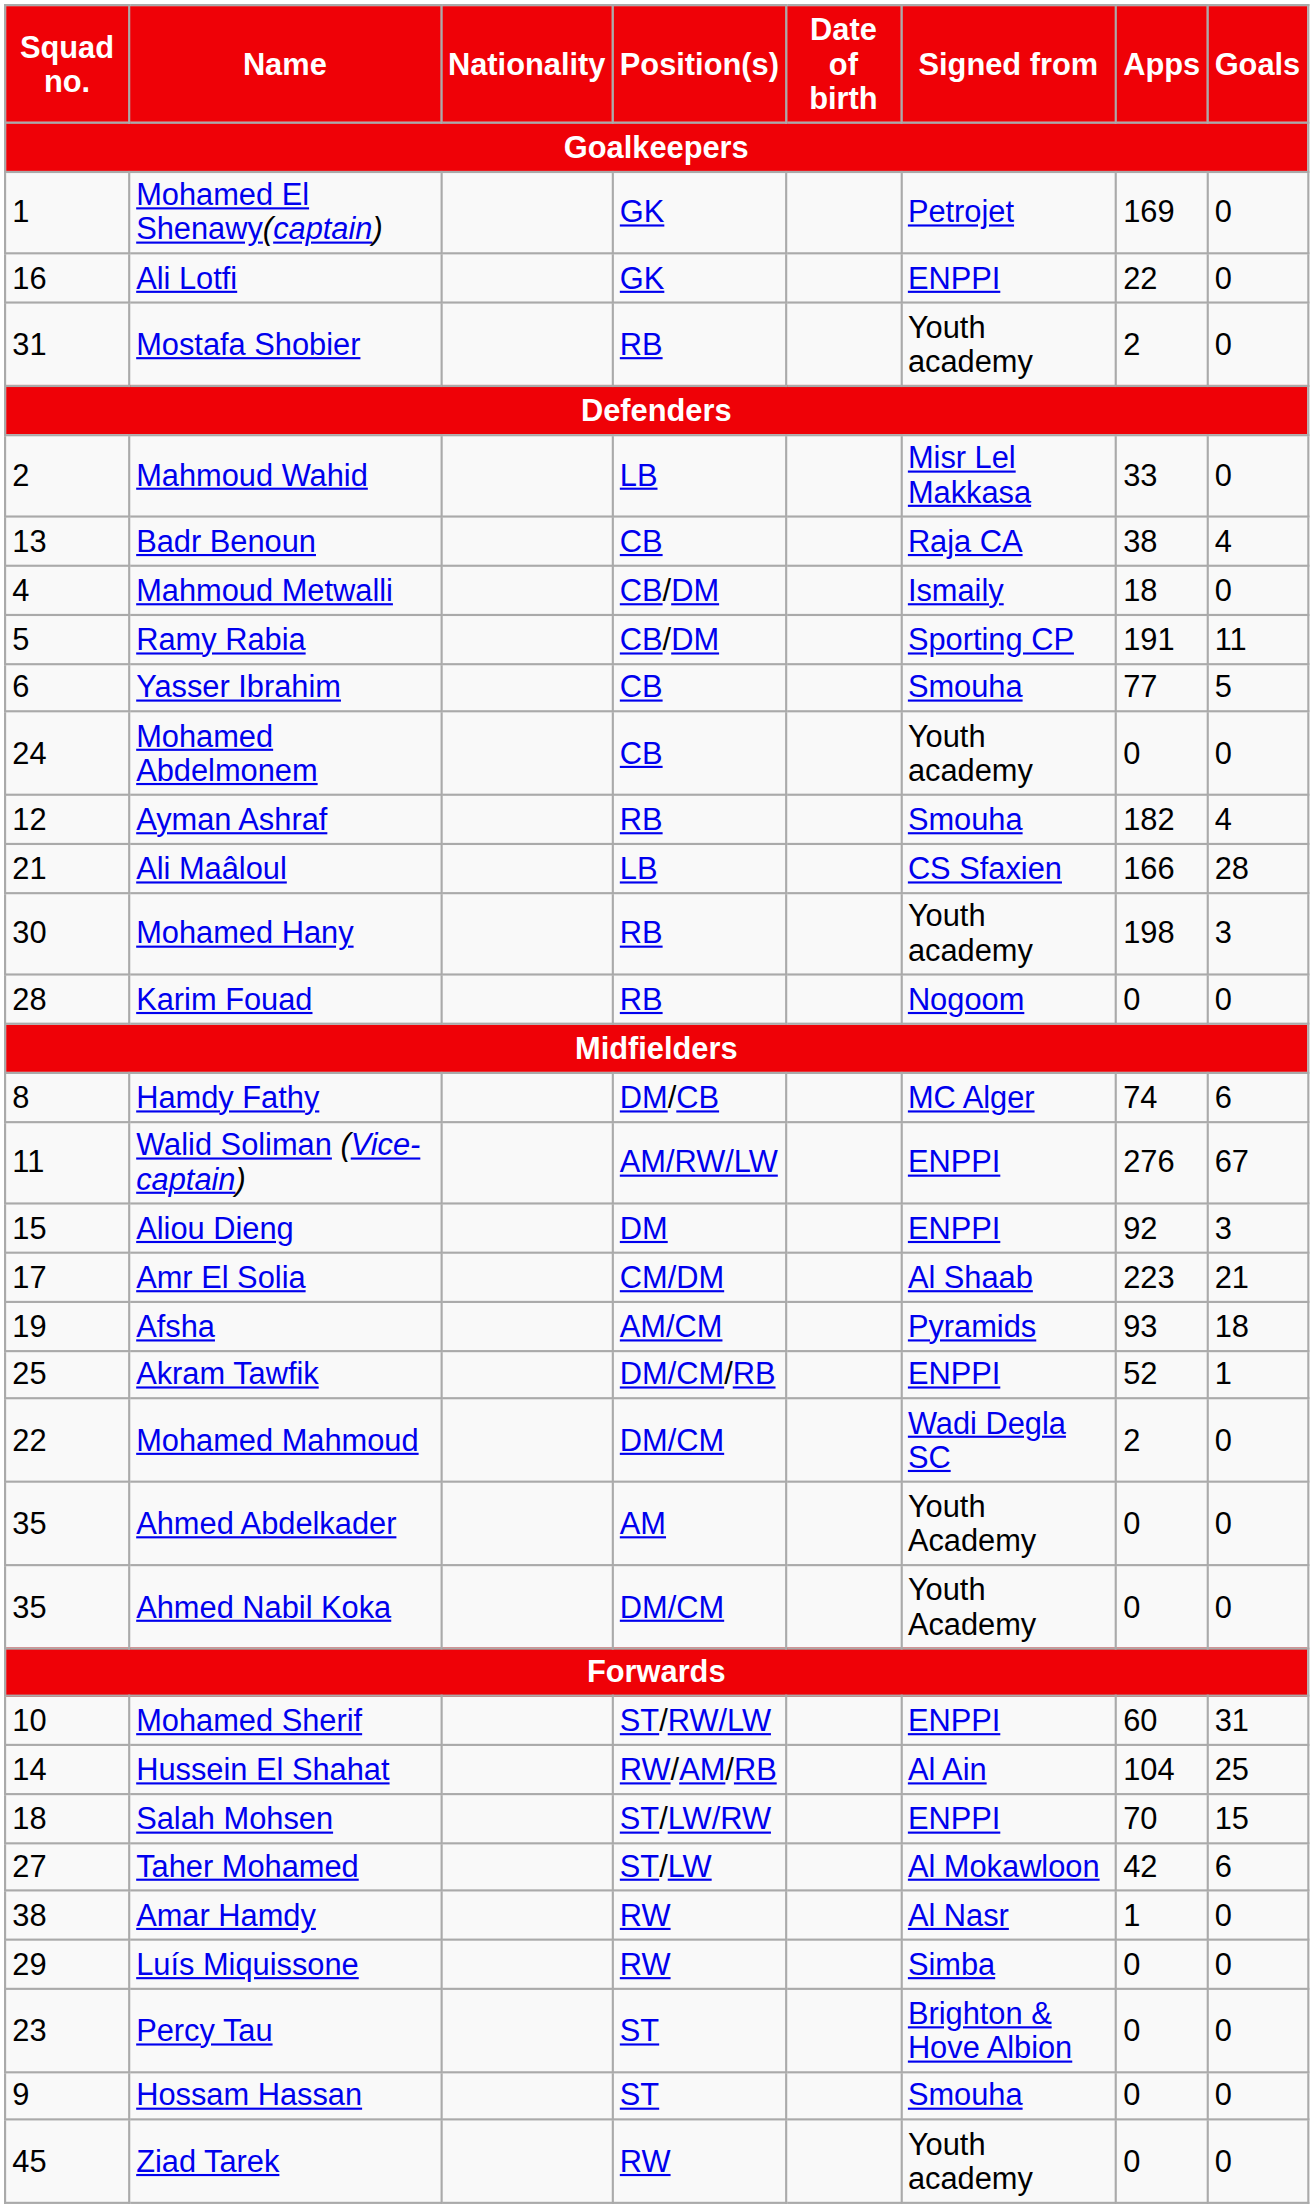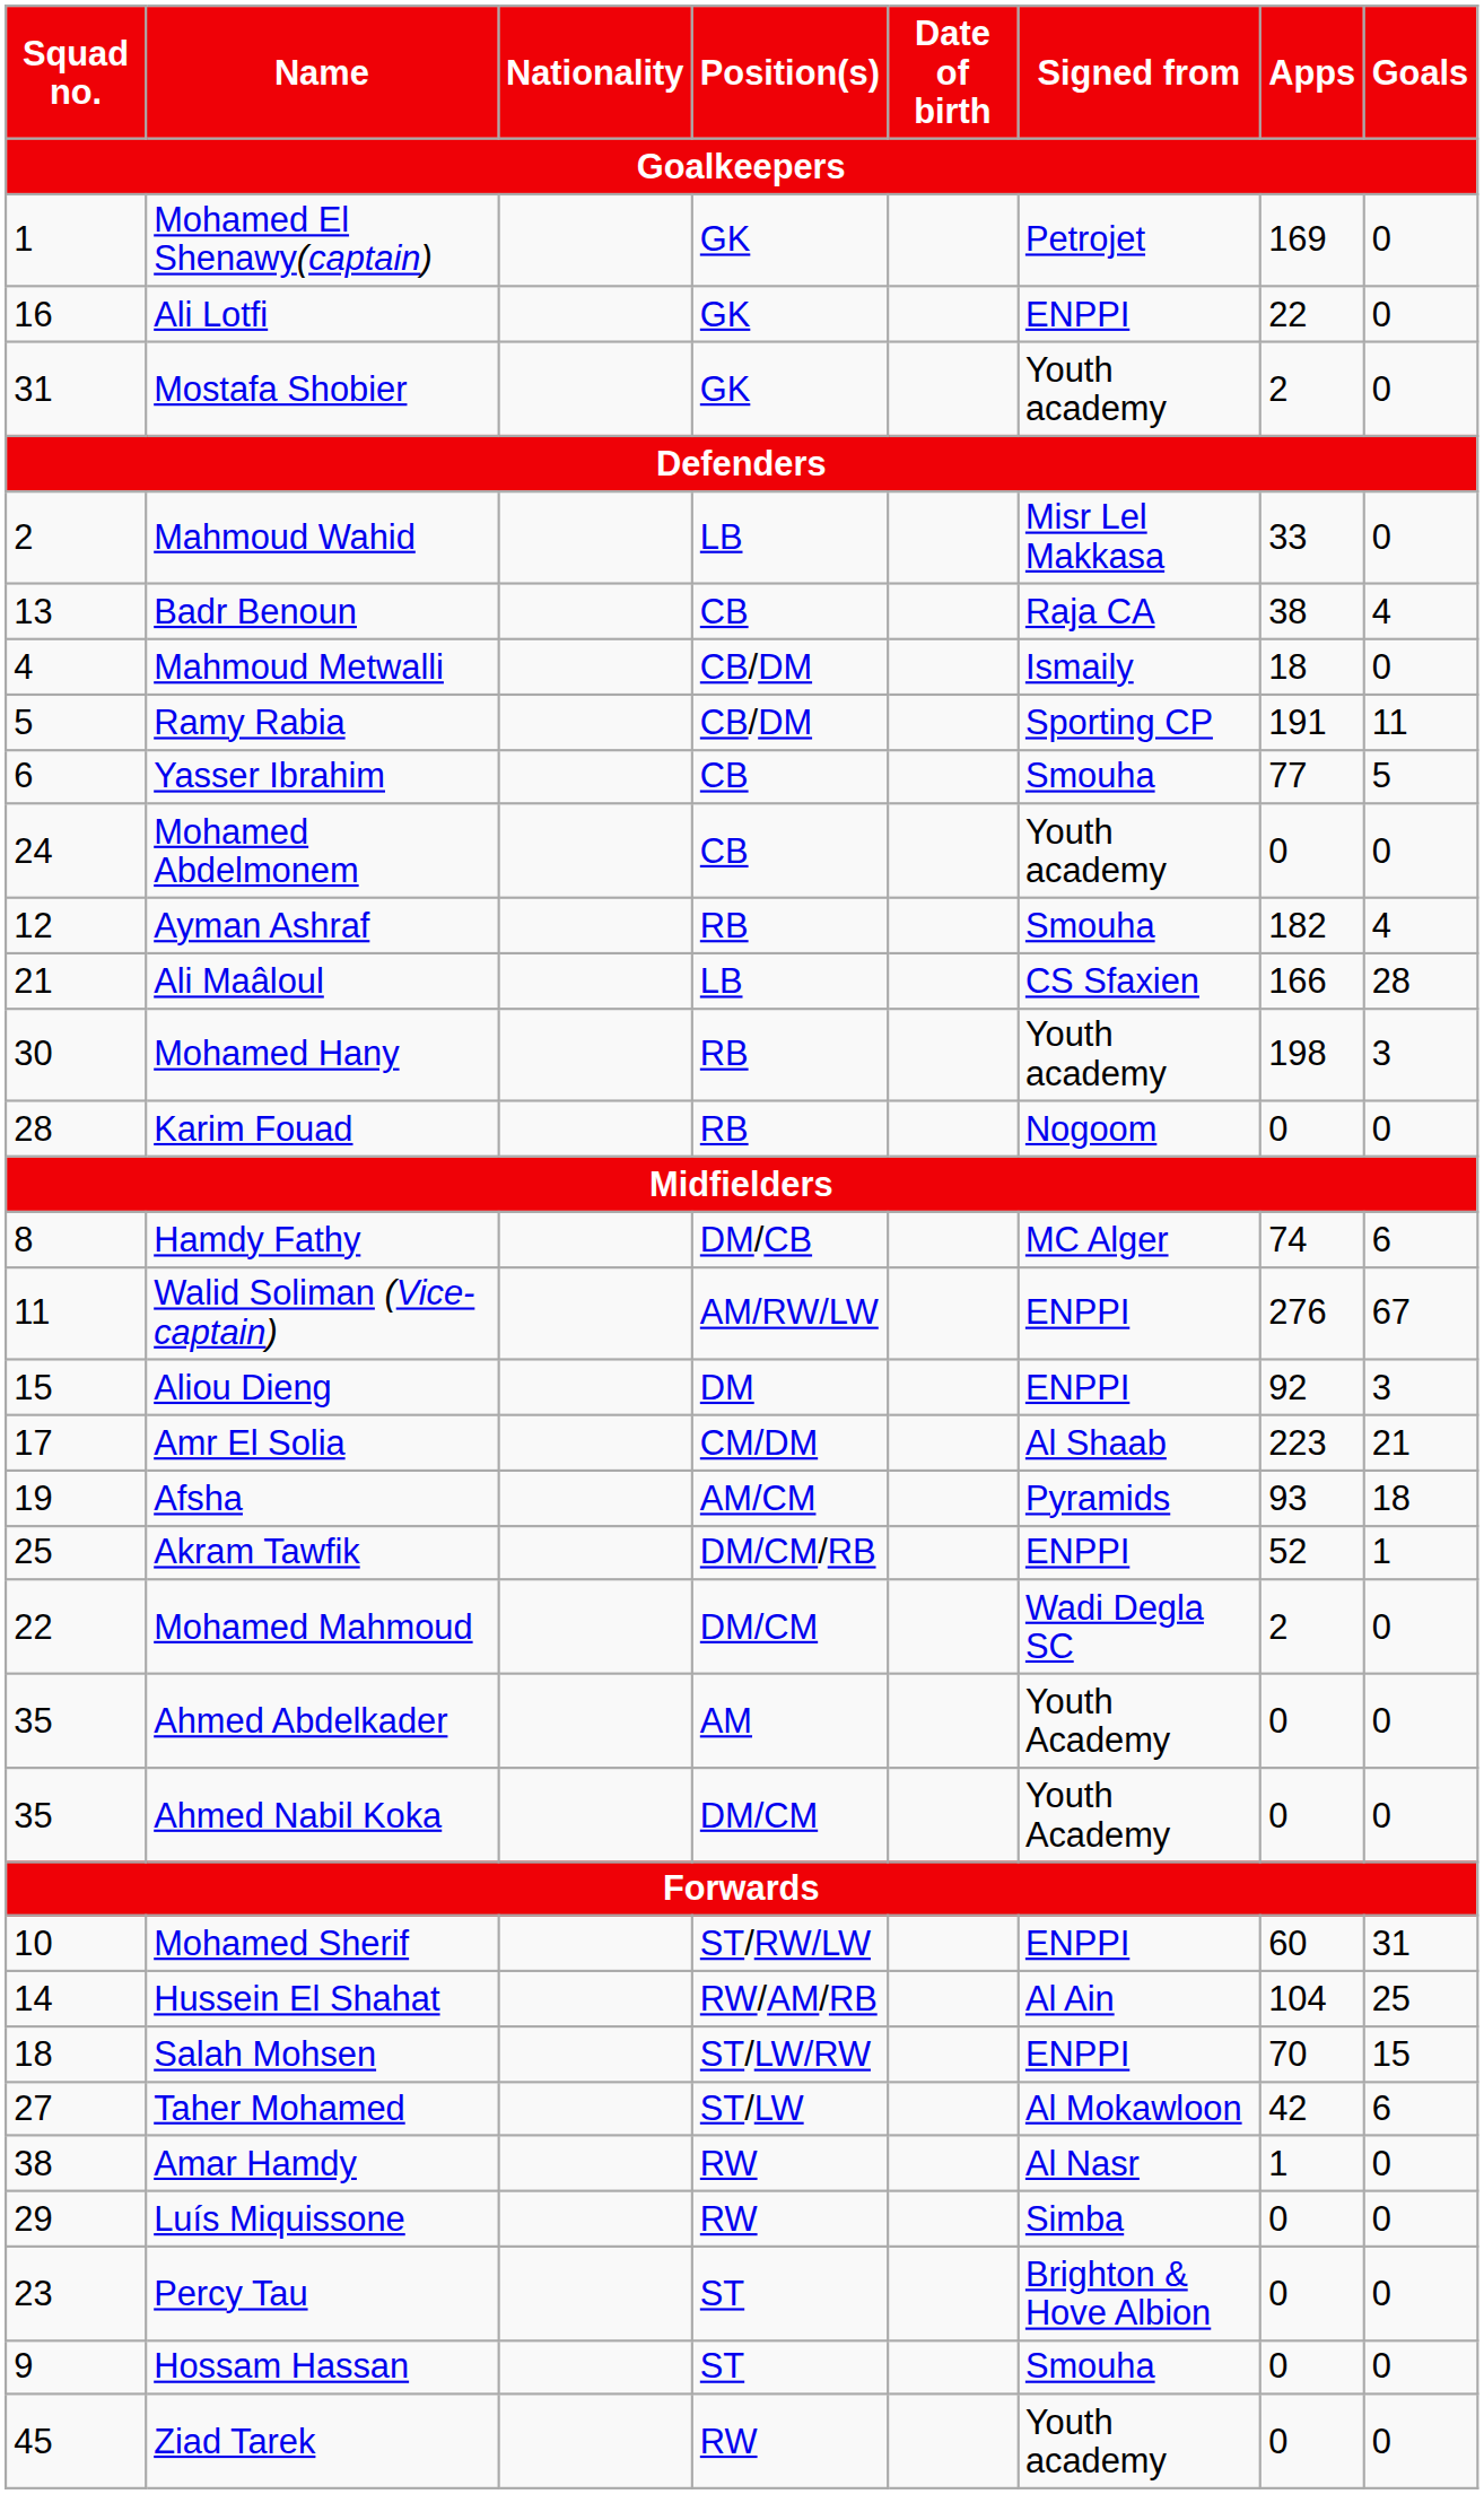 <table class="wikitable" style="text-align:left; font-size:90%;">
 <tr>
 <th style="background:#EF0107; color:white; text-align:center;">Squad no.</th>
 <th style="background:#EF0107; color:white; text-align:center;">Name</th>
 <th style="background:#EF0107; color:white; text-align:center;">Nationality</th>
 <th style="background:#EF0107; color:white; text-align:center;">Position(s)</th>
 <th style="background:#EF0107; color:white; text-align:center;">Date of birth</th>
 <th style="background:#EF0107; color:white; text-align:center;">Signed from</th>
 <th style="background:#EF0107; color:white; text-align:center;">Apps</th>
 <th style="background:#EF0107; color:white; text-align:center;">Goals</th>
 </tr>
 <tr>
 <th colspan="10" style="background:#EF0107; color:white; text-align:center">Goalkeepers</th>
 </tr>
 <tr>
 <td>1</td>
 <td><a href='#'>Mohamed El Shenawy</a><em>(<a href='#'>captain</a>)</em></td>
 <td></td>
 <td><a href='#'>GK</a></td>
 <td></td>
 <td> <a href='#'>Petrojet</a></td>
 <td>169</td>
 <td>0</td>
 </tr>
 <tr>
 <td>16</td>
 <td><a href='#'>Ali Lotfi</a></td>
 <td></td>
 <td><a href='#'>GK</a></td>
 <td></td>
 <td> <a href='#'>ENPPI</a></td>
 <td>22</td>
 <td>0</td>
 </tr>
 <tr>
 <td>31</td>
 <td><a href='#'>Mostafa Shobier</a></td>
 <td></td>
-<td><a href='#'>RB</a></td>
+<td><a href='#'>GK</a></td>
 <td></td>
 <td>Youth academy</td>
 <td>2</td>
 <td>0</td>
 </tr>
 <tr>
 <th colspan="10" style="background:#EF0107; color:white; text-align:center">Defenders</th>
 </tr>
 <tr>
 <td>2</td>
 <td><a href='#'>Mahmoud Wahid</a></td>
 <td></td>
 <td><a href='#'>LB</a></td>
 <td></td>
 <td> <a href='#'>Misr Lel Makkasa</a></td>
 <td>33</td>
 <td>0</td>
 </tr>
 <tr>
 <td>13</td>
 <td><a href='#'>Badr Benoun</a></td>
 <td></td>
 <td><a href='#'>CB</a></td>
 <td></td>
 <td> <a href='#'>Raja CA</a></td>
 <td>38</td>
 <td>4</td>
 </tr>
 <tr>
 <td>4</td>
 <td><a href='#'>Mahmoud Metwalli</a></td>
 <td></td>
 <td><a href='#'>CB</a>/<a href='#'>DM</a></td>
 <td></td>
 <td> <a href='#'>Ismaily</a></td>
 <td>18</td>
 <td>0</td>
 </tr>
 <tr>
 <td>5</td>
 <td><a href='#'>Ramy Rabia</a></td>
 <td></td>
 <td><a href='#'>CB</a>/<a href='#'>DM</a></td>
 <td></td>
 <td> <a href='#'>Sporting CP</a></td>
 <td>191</td>
 <td>11</td>
 </tr>
 <tr>
 <td>6</td>
 <td><a href='#'>Yasser Ibrahim</a></td>
 <td></td>
 <td><a href='#'>CB</a></td>
 <td></td>
 <td> <a href='#'>Smouha</a></td>
 <td>77</td>
 <td>5</td>
 </tr>
 <tr>
 <td>24</td>
 <td><a href='#'>Mohamed Abdelmonem</a></td>
 <td></td>
 <td><a href='#'>CB</a></td>
 <td></td>
 <td>Youth academy</td>
 <td>0</td>
 <td>0</td>
 </tr>
 <tr>
 <td>12</td>
 <td><a href='#'>Ayman Ashraf</a></td>
 <td></td>
 <td><a href='#'>RB</a></td>
 <td></td>
 <td> <a href='#'>Smouha</a></td>
 <td>182</td>
 <td>4</td>
 </tr>
 <tr>
 <td>21</td>
 <td><a href='#'>Ali Maâloul</a></td>
 <td></td>
 <td><a href='#'>LB</a></td>
 <td></td>
 <td> <a href='#'>CS Sfaxien</a></td>
 <td>166</td>
 <td>28</td>
 </tr>
 <tr>
 <td>30</td>
 <td><a href='#'>Mohamed Hany</a></td>
 <td></td>
 <td><a href='#'>RB</a></td>
 <td></td>
 <td>Youth academy</td>
 <td>198</td>
 <td>3</td>
 </tr>
 <tr>
 <td>28</td>
 <td><a href='#'>Karim Fouad</a></td>
 <td></td>
 <td><a href='#'>RB</a></td>
 <td></td>
 <td> <a href='#'>Nogoom</a></td>
 <td>0</td>
 <td>0</td>
 </tr>
 <tr>
 <th colspan="10" style="background:#EF0107; color:white; text-align:center">Midfielders</th>
 </tr>
 <tr>
 <td>8</td>
 <td><a href='#'>Hamdy Fathy</a></td>
 <td></td>
 <td><a href='#'>DM</a>/<a href='#'>CB</a></td>
 <td></td>
 <td> <a href='#'>MC Alger</a></td>
 <td>74</td>
 <td>6</td>
 </tr>
 <tr>
 <td>11</td>
 <td><a href='#'>Walid Soliman</a> <em>(<a href='#'>Vice-captain</a>)</em></td>
 <td></td>
 <td><a href='#'>AM/RW/LW</a></td>
 <td></td>
 <td> <a href='#'>ENPPI</a></td>
 <td>276</td>
 <td>67</td>
 </tr>
 <tr>
 <td>15</td>
 <td><a href='#'>Aliou Dieng</a></td>
 <td></td>
 <td><a href='#'>DM</a></td>
 <td></td>
 <td> <a href='#'>ENPPI</a></td>
 <td>92</td>
 <td>3</td>
 </tr>
 <tr>
 <td>17</td>
 <td><a href='#'>Amr El Solia</a></td>
 <td></td>
 <td><a href='#'>CM/DM</a></td>
 <td></td>
 <td> <a href='#'>Al Shaab</a></td>
 <td>223</td>
 <td>21</td>
 </tr>
 <tr>
 <td>19</td>
 <td><a href='#'>Afsha</a></td>
 <td></td>
 <td><a href='#'>AM/CM</a></td>
 <td></td>
 <td> <a href='#'>Pyramids</a></td>
 <td>93</td>
 <td>18</td>
 </tr>
 <tr>
 <td>25</td>
 <td><a href='#'>Akram Tawfik</a></td>
 <td></td>
 <td><a href='#'>DM/CM</a>/<a href='#'>RB</a></td>
 <td></td>
 <td> <a href='#'>ENPPI</a></td>
 <td>52</td>
 <td>1</td>
 </tr>
 <tr>
 <td>22</td>
 <td><a href='#'>Mohamed Mahmoud</a></td>
 <td></td>
 <td><a href='#'>DM/CM</a></td>
 <td></td>
 <td> <a href='#'>Wadi Degla SC</a></td>
 <td>2</td>
 <td>0</td>
 </tr>
 <tr>
 <td>35</td>
 <td><a href='#'>Ahmed Abdelkader</a></td>
 <td></td>
 <td><a href='#'>AM</a></td>
 <td></td>
 <td>Youth Academy</td>
 <td>0</td>
 <td>0</td>
 </tr>
 <tr>
 <td>35</td>
 <td><a href='#'>Ahmed Nabil Koka</a></td>
 <td></td>
 <td><a href='#'>DM/CM</a></td>
 <td></td>
 <td>Youth Academy</td>
 <td>0</td>
 <td>0</td>
 </tr>
 <tr>
 <th colspan="11" style="background:#EF0107; color:white; text-align:center">Forwards</th>
 </tr>
 <tr>
 <td>10</td>
 <td><a href='#'>Mohamed Sherif</a></td>
 <td></td>
 <td><a href='#'>ST</a>/<a href='#'>RW/LW</a></td>
 <td></td>
 <td> <a href='#'>ENPPI</a></td>
 <td>60</td>
 <td>31</td>
 </tr>
 <tr>
 <td>14</td>
 <td><a href='#'>Hussein El Shahat</a></td>
 <td></td>
 <td><a href='#'>RW</a>/<a href='#'>AM</a>/<a href='#'>RB</a></td>
 <td></td>
 <td> <a href='#'>Al Ain</a></td>
 <td>104</td>
 <td>25</td>
 </tr>
 <tr>
 <td>18</td>
 <td><a href='#'>Salah Mohsen</a></td>
 <td></td>
 <td><a href='#'>ST</a>/<a href='#'>LW/RW</a></td>
 <td></td>
 <td> <a href='#'>ENPPI</a></td>
 <td>70</td>
 <td>15</td>
 </tr>
 <tr>
 <td>27</td>
 <td><a href='#'>Taher Mohamed</a></td>
 <td></td>
 <td><a href='#'>ST</a>/<a href='#'>LW</a></td>
 <td></td>
 <td> <a href='#'>Al Mokawloon</a></td>
 <td>42</td>
 <td>6</td>
 </tr>
 <tr>
 <td>38</td>
 <td><a href='#'>Amar Hamdy</a></td>
 <td></td>
 <td><a href='#'>RW</a></td>
 <td></td>
 <td> <a href='#'>Al Nasr</a></td>
 <td>1</td>
 <td>0</td>
 </tr>
 <tr>
 <td>29</td>
 <td><a href='#'>Luís Miquissone</a></td>
 <td></td>
 <td><a href='#'>RW</a></td>
 <td></td>
 <td> <a href='#'>Simba</a></td>
 <td>0</td>
 <td>0</td>
 </tr>
 <tr>
 <td>23</td>
 <td><a href='#'>Percy Tau</a></td>
 <td></td>
 <td><a href='#'>ST</a></td>
 <td></td>
 <td> <a href='#'>Brighton & Hove Albion</a></td>
 <td>0</td>
 <td>0</td>
 </tr>
 <tr>
 <td>9</td>
 <td><a href='#'>Hossam Hassan</a></td>
 <td></td>
 <td><a href='#'>ST</a></td>
 <td></td>
 <td> <a href='#'>Smouha</a></td>
 <td>0</td>
 <td>0</td>
 </tr>
 <tr>
 <td>45</td>
 <td><a href='#'>Ziad Tarek</a></td>
 <td></td>
 <td><a href='#'>RW</a></td>
 <td></td>
 <td>Youth academy</td>
 <td>0</td>
 <td>0</td>
 </tr>
 </table>
